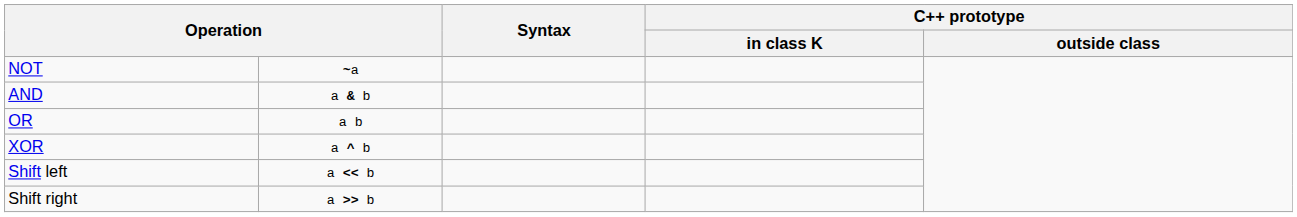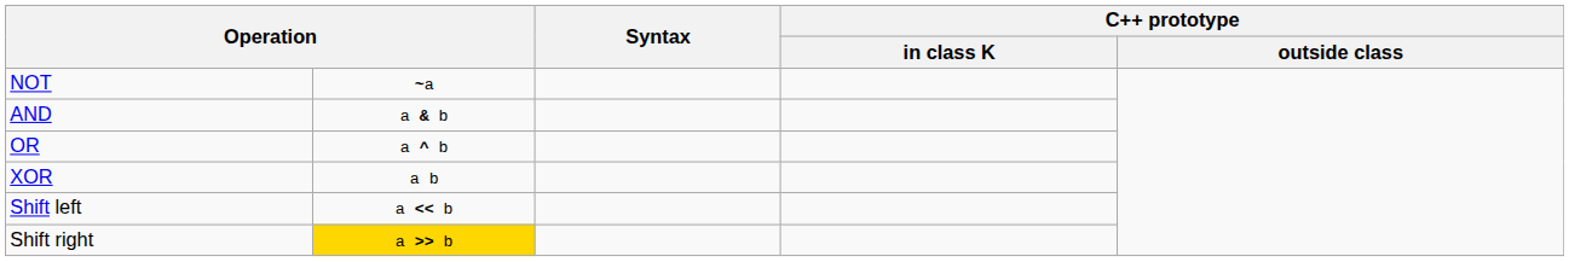 <table class="wikitable" style="width:100%">
 <tr>
 <th colspan="2" rowspan="2">Operation</th>
 <th rowspan="2">Syntax</th>
 <th colspan="2">C++ prototype</th>
 </tr>
 <tr>
 <th>in class K</th>
 <th>outside class</th>
 </tr>
 <tr>
 <td><a href='#'>NOT</a></td>
 <td align="center"><code><strong>~</strong>a</code><br></td>
 <td></td>
 <td></td>
 </tr>
 <tr>
 <td><a href='#'>AND</a></td>
 <td style="text-align:center;"><code>a <strong>&</strong> b</code></td>
 <td></td>
 <td></td>
 </tr>
 <tr>
 <td><a href='#'>OR</a></td>
-<td style="text-align:center;"><code>a <strong></strong> b</code></td>
+<td style="text-align:center;"><code>a <strong>^</strong> b</code></td>
 <td></td>
 <td></td>
 </tr>
 <tr>
 <td><a href='#'>XOR</a></td>
-<td style="text-align:center;"><code>a <strong>^</strong> b</code></td>
+<td style="text-align:center;"><code>a <strong></strong> b</code></td>
 <td></td>
 <td></td>
 </tr>
 <tr>
 <td><a href='#'>Shift</a> left</td>
 <td style="text-align:center;"><code>a <strong><<</strong> b</code></td>
 <td></td>
 <td></td>
 </tr>
 <tr>
 <td>Shift right</td>
-<td style="text-align:center;"><code>a <strong>>></strong> b</code></td>
+<td style="background: gold; text-align:center;"><code>a <strong>>></strong> b</code></td>
 <td></td>
 <td></td>
 </tr>
 </table>
